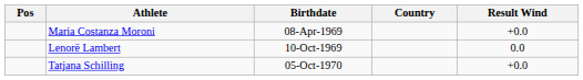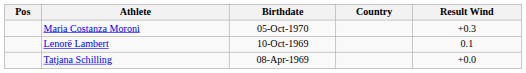 <table class="wikitable"  style="text-align:center; width:65%;">
 <tr>
 <th>Pos</th>
 <th>Athlete</th>
 <th>Birthdate</th>
 <th>Country</th>
 <th>Result Wind</th>
 </tr>
 <tr>
 <td align=center></td>
 <td align=left><a href='#'>Maria Costanza Moroni</a></td>
-<td>08-Apr-1969</td>
+<td>05-Oct-1970</td>
 <td align=left></td>
-<td> +0.0</td>
+<td> +0.3</td>
 </tr>
 <tr>
 <td align=center></td>
 <td align=left><a href='#'>Lenorë Lambert</a></td>
 <td>10-Oct-1969</td>
 <td align=left></td>
-<td> 0.0</td>
+<td> 0.1</td>
 </tr>
 <tr>
 <td align=center></td>
 <td align=left><a href='#'>Tatjana Schilling</a></td>
-<td>05-Oct-1970</td>
+<td>08-Apr-1969</td>
 <td align=left></td>
 <td> +0.0</td>
 </tr>
 </table>
